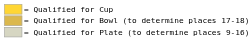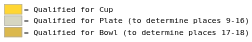 <table>
 <tr>
 <td style="background-color:#FFD633; border:1px solid #aaaaaa; width:2em;"></td>
 <td>= Qualified for Cup</td>
 </tr>
 <tr>
+<td style="background-color:#D6D6C2; border:1px solid #aaaaaa; width:2em;"></td>
+<td>= Qualified for Plate (to determine places 9-16)</td>
+</tr>
+<tr>
 <td style="background-color:#DBB84D; border:1px solid #aaaaaa; width:2em;"></td>
 <td>= Qualified for Bowl (to determine places 17-18)</td>
 </tr>
-<tr>
-<td style="background-color:#D6D6C2; border:1px solid #aaaaaa; width:2em;"></td>
-<td>= Qualified for Plate (to determine places 9-16)</td>
-</tr>
 </table>
